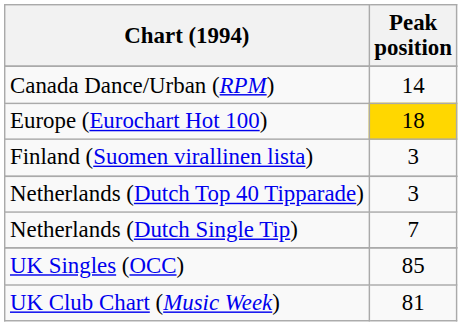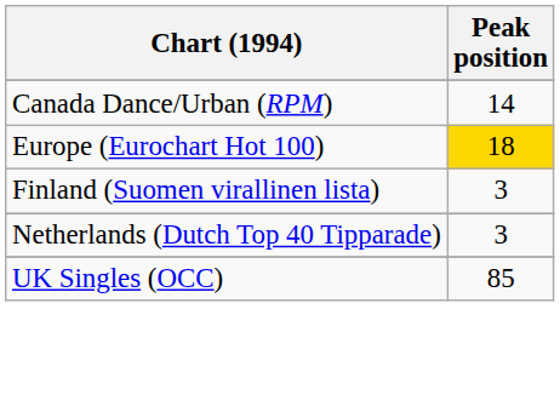 <table class="wikitable sortable">
 <tr>
 <th>Chart (1994)</th>
 <th>Peak<br>position</th>
 </tr>
 <tr>
 </tr>
 <tr>
 </tr>
 <tr>
 <td>Canada Dance/Urban (<a href='#'><em>RPM</em></a>)</td>
 <td align="center">14</td>
 </tr>
 <tr>
 <td>Europe (<a href='#'>Eurochart Hot 100</a>)</td>
 <td align="center" style="background: gold;">18</td>
 </tr>
 <tr>
 <td>Finland (<a href='#'>Suomen virallinen lista</a>)</td>
 <td align="center">3</td>
 </tr>
 <tr>
 </tr>
 <tr>
 <td>Netherlands (<a href='#'>Dutch Top 40 Tipparade</a>)</td>
 <td align="center">3</td>
 </tr>
 <tr>
-<td>Netherlands (<a href='#'>Dutch Single Tip</a>)</td>
-<td align="center">7</td>
-</tr>
-<tr>
 </tr>
 <tr>
 </tr>
 <tr>
 <td><a href='#'>UK Singles</a> (<a href='#'>OCC</a>)</td>
 <td align="center">85</td>
 </tr>
-<tr>
-<td><a href='#'>UK Club Chart</a> (<em><a href='#'>Music Week</a></em>)</td>
-<td align="center">81</td>
-</tr>
 </table>
